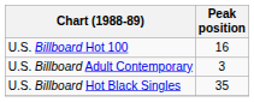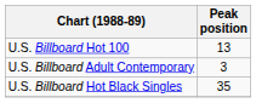 <table class="wikitable sortable">
 <tr>
 <th>Chart (1988-89)</th>
 <th>Peak<br>position</th>
 </tr>
 <tr>
 <td>U.S. <a href='#'><em>Billboard</em> Hot 100</a></td>
-<td align="center">16</td>
+<td align="center">13</td>
 </tr>
 <tr>
 <td>U.S. <em>Billboard</em> <a href='#'>Adult Contemporary</a></td>
 <td align="center">3</td>
 </tr>
 <tr>
 <td>U.S. <em>Billboard</em> <a href='#'>Hot Black Singles</a></td>
 <td align="center">35</td>
 </tr>
 <tr>
 </tr>
 </table>
